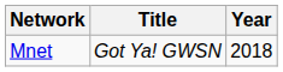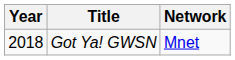 <table class="wikitable">
 <tr>
+<th>Year</th>
+<th>Title</th>
 <th>Network</th>
-<th>Title</th>
-<th>Year</th>
 </tr>
 <tr>
+<td>2018</td>
+<td><em>Got Ya! GWSN</em></td>
 <td><a href='#'>Mnet</a></td>
-<td><em>Got Ya! GWSN</em></td>
-<td>2018</td>
 </tr>
 </table>
